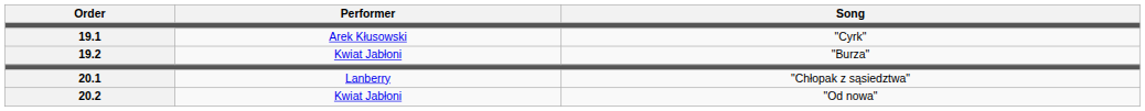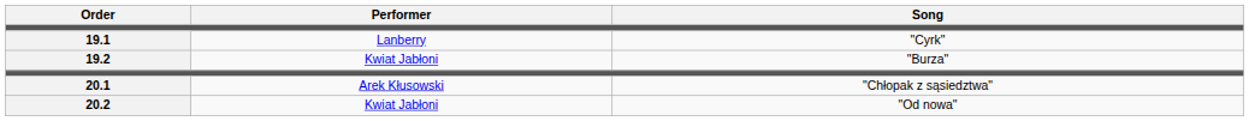 <table class="wikitable" style="text-align:center; width:100%">
 <tr>
 <th>Order</th>
 <th>Performer</th>
 <th>Song</th>
 </tr>
 <tr>
 <td colspan="10" style="background:#555"></td>
 </tr>
 <tr>
 <th>19.1</th>
-<td><a href='#'>Arek Kłusowski</a></td>
+<td><a href='#'>Lanberry</a></td>
 <td>"Cyrk"</td>
 </tr>
 <tr>
 <th>19.2</th>
 <td><a href='#'>Kwiat Jabłoni</a></td>
 <td>"Burza"</td>
 </tr>
 <tr>
 <td colspan="10" style="background:#555"></td>
 </tr>
 <tr>
 <th>20.1</th>
-<td><a href='#'>Lanberry</a></td>
+<td><a href='#'>Arek Kłusowski</a></td>
 <td>"Chłopak z sąsiedztwa"</td>
 </tr>
 <tr>
 <th>20.2</th>
 <td><a href='#'>Kwiat Jabłoni</a></td>
 <td>"Od nowa"</td>
 </tr>
 </table>
